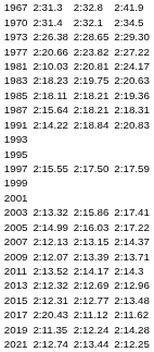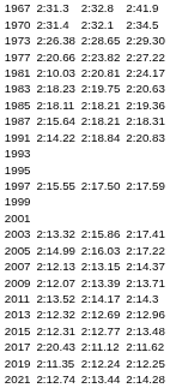 <table>
 <tr>
 <td>1967</td>
 <td></td>
 <td>2:31.3</td>
 <td></td>
 <td>2:32.8</td>
 <td></td>
 <td>2:41.9</td>
 </tr>
 <tr>
 <td>1970</td>
 <td></td>
 <td>2:31.4</td>
 <td></td>
 <td>2:32.1</td>
 <td></td>
 <td>2:34.5</td>
 </tr>
 <tr>
 <td>1973</td>
 <td></td>
 <td>2:26.38</td>
 <td></td>
 <td>2:28.65</td>
 <td></td>
 <td>2:29.30</td>
 </tr>
 <tr>
 <td>1977</td>
 <td></td>
 <td>2:20.66</td>
 <td></td>
 <td>2:23.82</td>
 <td></td>
 <td>2:27.22</td>
 </tr>
 <tr>
 <td>1981</td>
 <td></td>
 <td>2:10.03</td>
 <td></td>
 <td>2:20.81</td>
 <td></td>
 <td>2:24.17</td>
 </tr>
 <tr>
 <td>1983</td>
 <td></td>
 <td>2:18.23</td>
 <td></td>
 <td>2:19.75</td>
 <td></td>
 <td>2:20.63</td>
 </tr>
 <tr>
 <td>1985</td>
 <td></td>
 <td>2:18.11</td>
 <td></td>
 <td>2:18.21</td>
 <td></td>
 <td>2:19.36</td>
 </tr>
 <tr>
 <td>1987</td>
 <td></td>
 <td>2:15.64</td>
 <td></td>
 <td>2:18.21</td>
 <td></td>
 <td>2:18.31</td>
 </tr>
 <tr>
 <td>1991</td>
 <td></td>
 <td>2:14.22</td>
 <td></td>
 <td>2:18.84</td>
 <td></td>
 <td>2:20.83</td>
 </tr>
 <tr>
 <td>1993</td>
 <td></td>
 <td></td>
 <td></td>
 <td></td>
 <td></td>
 <td></td>
 </tr>
 <tr>
 <td>1995</td>
 <td></td>
 <td></td>
 <td></td>
 <td></td>
 <td></td>
 <td></td>
 </tr>
 <tr>
 <td>1997</td>
 <td></td>
 <td>2:15.55</td>
 <td></td>
 <td>2:17.50</td>
 <td></td>
 <td>2:17.59</td>
 </tr>
 <tr>
 <td>1999</td>
 <td></td>
 <td></td>
 <td></td>
 <td></td>
 <td></td>
 <td></td>
 </tr>
 <tr>
 <td>2001</td>
 <td></td>
 <td></td>
 <td></td>
 <td></td>
 <td></td>
 <td></td>
 </tr>
 <tr>
 <td>2003</td>
 <td></td>
 <td>2:13.32</td>
 <td></td>
 <td>2:15.86</td>
 <td></td>
 <td>2:17.41</td>
 </tr>
 <tr>
 <td>2005</td>
 <td></td>
 <td>2:14.99</td>
 <td></td>
 <td>2:16.03</td>
 <td></td>
 <td>2:17.22</td>
 </tr>
 <tr>
 <td>2007</td>
 <td></td>
 <td>2:12.13</td>
 <td></td>
 <td>2:13.15</td>
 <td></td>
 <td>2:14.37</td>
 </tr>
 <tr>
 <td>2009</td>
 <td></td>
 <td>2:12.07</td>
 <td></td>
 <td>2:13.39</td>
 <td></td>
 <td>2:13.71</td>
 </tr>
 <tr>
 <td>2011</td>
 <td></td>
 <td>2:13.52</td>
 <td></td>
 <td>2:14.17</td>
 <td></td>
 <td>2:14.3</td>
 </tr>
 <tr>
 <td>2013</td>
 <td></td>
 <td>2:12.32</td>
 <td></td>
 <td>2:12.69</td>
 <td></td>
 <td>2:12.96</td>
 </tr>
 <tr>
 <td>2015</td>
 <td></td>
 <td>2:12.31</td>
 <td></td>
 <td>2:12.77</td>
 <td></td>
 <td>2:13.48</td>
 </tr>
 <tr>
 <td>2017</td>
 <td></td>
 <td>2:20.43</td>
 <td></td>
 <td>2:11.12</td>
 <td></td>
 <td>2:11.62</td>
 </tr>
 <tr>
 <td>2019</td>
 <td></td>
 <td>2:11.35</td>
 <td></td>
 <td>2:12.24</td>
 <td></td>
-<td>2:14.28</td>
+<td>2:12.25</td>
 </tr>
 <tr>
 <td>2021</td>
 <td></td>
 <td>2:12.74</td>
 <td></td>
 <td>2:13.44</td>
 <td></td>
-<td>2:12.25</td>
+<td>2:14.28</td>
 </tr>
 </table>
